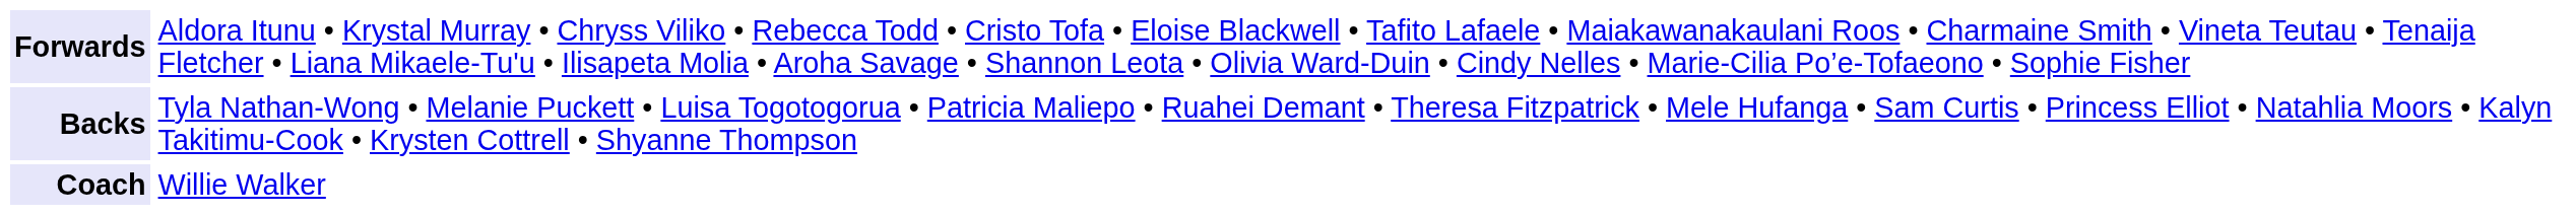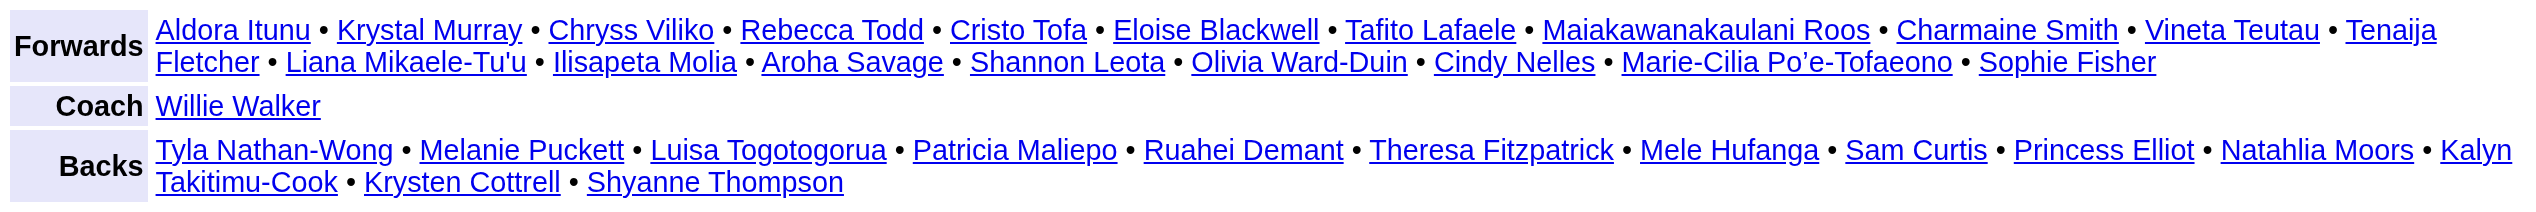 <table cellpadding="2" style="border: 1px solid white; font-size:90%;">
 <tr>
 <td style="text-align:right;" bgcolor="lavender"><strong>Forwards</strong></td>
 <td style="text-align:left;"><a href='#'>Aldora Itunu</a> • <a href='#'>Krystal Murray</a> • <a href='#'>Chryss Viliko</a> • <a href='#'>Rebecca Todd</a> • <a href='#'>Cristo Tofa</a> • <a href='#'>Eloise Blackwell</a> • <a href='#'>Tafito Lafaele</a> • <a href='#'>Maiakawanakaulani Roos</a> • <a href='#'>Charmaine Smith</a> • <a href='#'>Vineta Teutau</a> • <a href='#'>Tenaija Fletcher</a> • <a href='#'>Liana Mikaele-Tu'u</a> • <a href='#'>Ilisapeta Molia</a> • <a href='#'>Aroha Savage</a> • <a href='#'>Shannon Leota</a> • <a href='#'>Olivia Ward-Duin</a>  • <a href='#'>Cindy Nelles</a> • <a href='#'>Marie-Cilia Po’e-Tofaeono</a> • <a href='#'>Sophie Fisher</a></td>
 </tr>
 <tr>
+<td style="text-align:right;" bgcolor="lavender"><strong>Coach</strong></td>
+<td style="text-align:left;"><a href='#'>Willie Walker</a></td>
+</tr>
+<tr>
 <td style="text-align:right;" bgcolor="lavender"><strong>Backs</strong></td>
 <td style="text-align:left;"><a href='#'>Tyla Nathan-Wong</a> • <a href='#'>Melanie Puckett</a> • <a href='#'>Luisa Togotogorua</a> • <a href='#'>Patricia Maliepo</a> • <a href='#'>Ruahei Demant</a> • <a href='#'>Theresa Fitzpatrick</a> • <a href='#'>Mele Hufanga</a> • <a href='#'>Sam Curtis</a> • <a href='#'>Princess Elliot</a> • <a href='#'>Natahlia Moors</a> • <a href='#'>Kalyn Takitimu-Cook</a> • <a href='#'>Krysten Cottrell</a> • <a href='#'>Shyanne Thompson</a></td>
 </tr>
-<tr>
-<td style="text-align:right;" bgcolor="lavender"><strong>Coach</strong></td>
-<td style="text-align:left;"><a href='#'>Willie Walker</a></td>
-</tr>
 </table>
